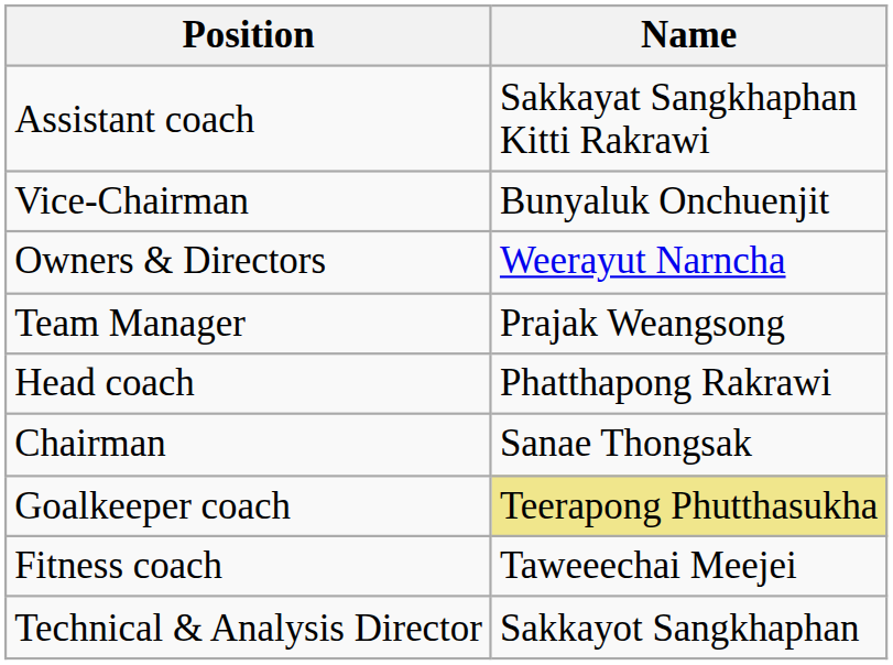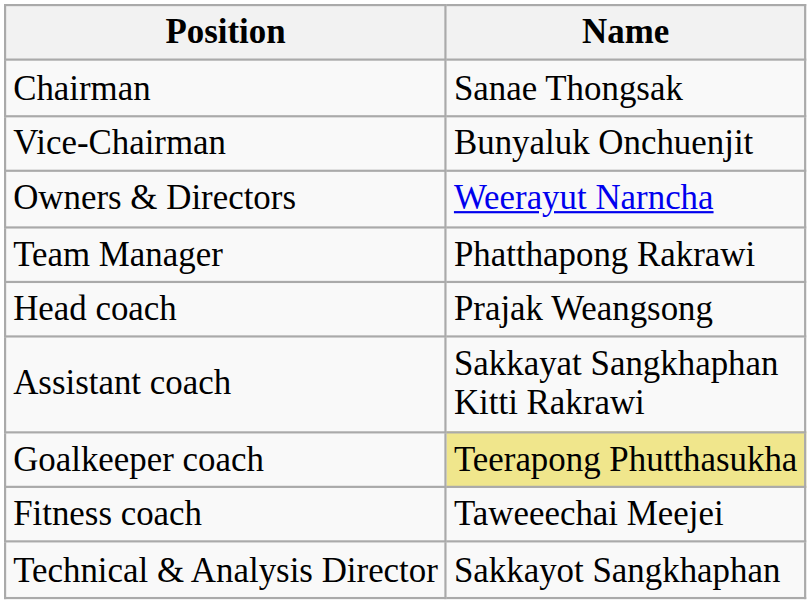 <table class="wikitable" style="text-align:left;">
 <tr>
 <th>Position</th>
 <th>Name</th>
 </tr>
 <tr>
-<td>Assistant coach</td>
-<td> Sakkayat Sangkhaphan <br>  Kitti Rakrawi</td>
+<td>Chairman</td>
+<td> Sanae Thongsak</td>
 </tr>
 <tr>
 <td>Vice-Chairman</td>
 <td> Bunyaluk Onchuenjit</td>
 </tr>
 <tr>
 <td>Owners & Directors</td>
 <td> <a href='#'>Weerayut Narncha</a></td>
 </tr>
 <tr>
 <td>Team Manager</td>
+<td> Phatthapong Rakrawi</td>
+</tr>
+<tr>
+<td>Head coach</td>
 <td> Prajak Weangsong</td>
 </tr>
 <tr>
-<td>Head coach</td>
-<td> Phatthapong Rakrawi</td>
-</tr>
-<tr>
-<td>Chairman</td>
-<td> Sanae Thongsak</td>
+<td>Assistant coach</td>
+<td> Sakkayat Sangkhaphan <br>  Kitti Rakrawi</td>
 </tr>
 <tr>
 <td>Goalkeeper coach</td>
 <td style="background: khaki;"> Teerapong Phutthasukha</td>
 </tr>
 <tr>
 <td>Fitness coach</td>
 <td> Taweeechai Meejei</td>
 </tr>
 <tr>
 <td>Technical & Analysis Director</td>
 <td> Sakkayot Sangkhaphan</td>
 </tr>
 </table>
